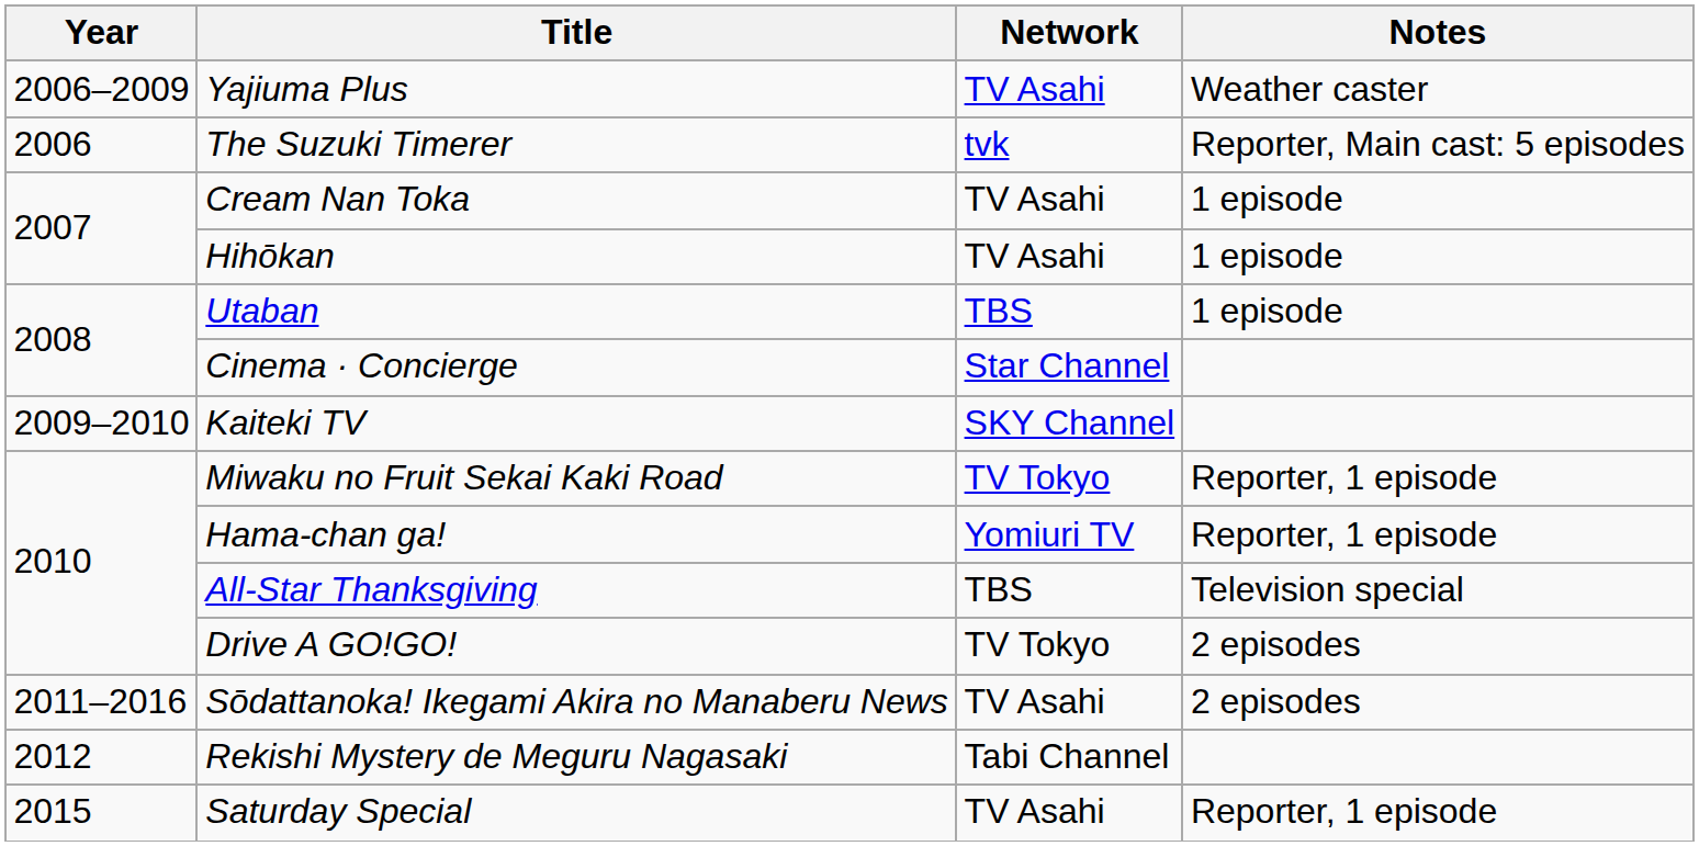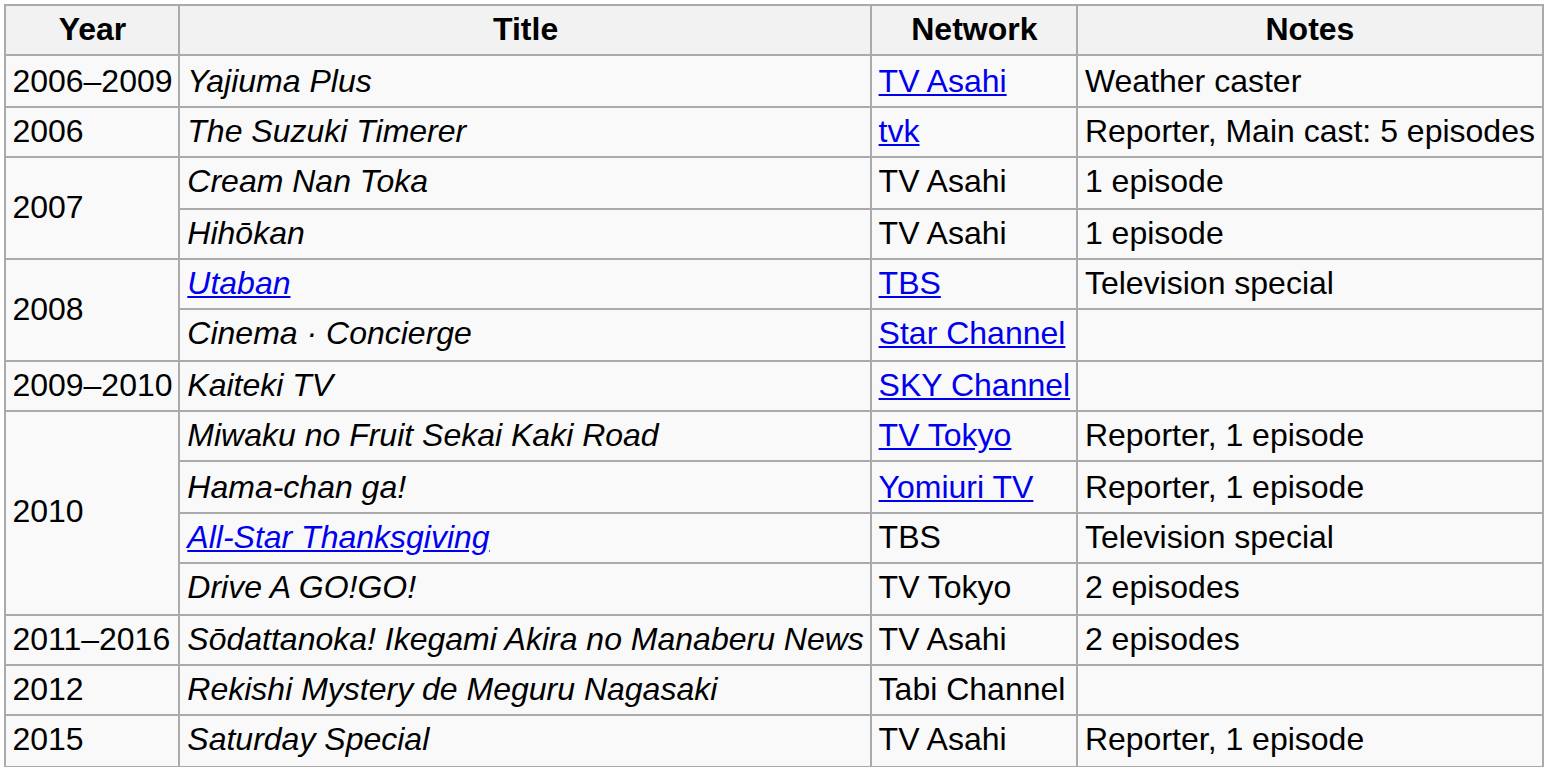 <table class="wikitable">
 <tr>
 <th>Year</th>
 <th>Title</th>
 <th>Network</th>
 <th>Notes</th>
 </tr>
 <tr>
 <td>2006–2009</td>
 <td><em>Yajiuma Plus</em></td>
 <td><a href='#'>TV Asahi</a></td>
 <td>Weather caster</td>
 </tr>
 <tr>
 <td>2006</td>
 <td><em>The Suzuki Timerer</em></td>
 <td><a href='#'>tvk</a></td>
 <td>Reporter, Main cast: 5 episodes</td>
 </tr>
 <tr>
 <td rowspan="2">2007</td>
 <td><em>Cream Nan Toka</em></td>
 <td>TV Asahi</td>
 <td>1 episode</td>
 </tr>
 <tr>
 <td><em>Hihōkan</em></td>
 <td>TV Asahi</td>
 <td>1 episode</td>
 </tr>
 <tr>
 <td rowspan="2">2008</td>
 <td><em><a href='#'>Utaban</a></em></td>
 <td><a href='#'>TBS</a></td>
-<td>1 episode</td>
+<td>Television special</td>
 </tr>
 <tr>
 <td><em>Cinema · Concierge</em></td>
 <td><a href='#'>Star Channel</a></td>
 <td></td>
 </tr>
 <tr>
 <td>2009–2010</td>
 <td><em>Kaiteki TV</em></td>
 <td><a href='#'>SKY Channel</a></td>
 <td></td>
 </tr>
 <tr>
 <td rowspan="4">2010</td>
 <td><em>Miwaku no Fruit Sekai Kaki Road</em></td>
 <td><a href='#'>TV Tokyo</a></td>
 <td>Reporter, 1 episode</td>
 </tr>
 <tr>
 <td><em>Hama-chan ga!</em></td>
 <td><a href='#'>Yomiuri TV</a></td>
 <td>Reporter, 1 episode</td>
 </tr>
 <tr>
 <td><em><a href='#'>All-Star Thanksgiving</a></em></td>
 <td>TBS</td>
 <td>Television special</td>
 </tr>
 <tr>
 <td><em>Drive A GO!GO!</em></td>
 <td>TV Tokyo</td>
 <td>2 episodes</td>
 </tr>
 <tr>
 <td>2011–2016</td>
 <td><em>Sōdattanoka! Ikegami Akira no Manaberu News</em></td>
 <td>TV Asahi</td>
 <td>2 episodes</td>
 </tr>
 <tr>
 <td>2012</td>
 <td><em>Rekishi Mystery de Meguru Nagasaki</em></td>
 <td>Tabi Channel</td>
 <td></td>
 </tr>
 <tr>
 <td>2015</td>
 <td><em>Saturday Special</em></td>
 <td>TV Asahi</td>
 <td>Reporter, 1 episode</td>
 </tr>
 </table>
